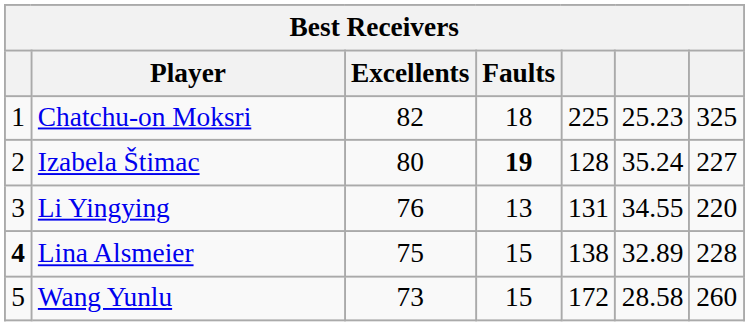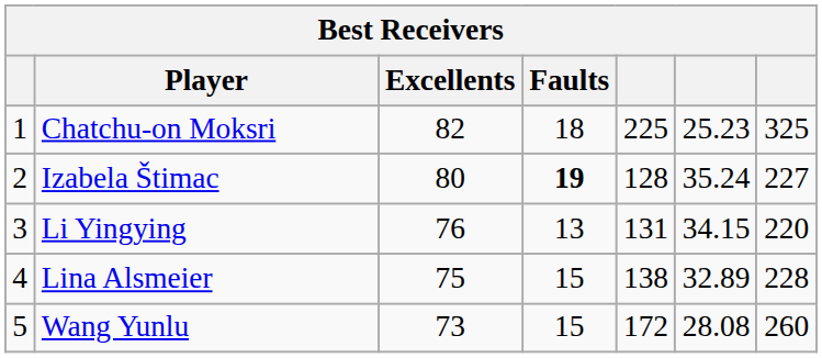 <table class="wikitable sortable" style=font-size:90%>
 <tr>
 <th colspan=7>Best Receivers</th>
 </tr>
 <tr>
 <th></th>
 <th width=158>Player</th>
 <th width=20>Excellents</th>
 <th width=20>Faults</th>
 <th width=20></th>
 <th width=20></th>
 <th width=20></th>
 </tr>
 <tr>
 <td>1</td>
 <td> <a href='#'>Chatchu-on Moksri</a></td>
 <td align=center>82</td>
 <td align=center>18</td>
 <td align=center>225</td>
 <td align=center>25.23</td>
 <td align=center>325</td>
 </tr>
 <tr>
 <td>2</td>
 <td> <a href='#'>Izabela Štimac</a></td>
 <td align=center>80</td>
 <td align=center><strong>19</strong></td>
 <td align=center>128</td>
 <td align=center>35.24</td>
 <td align=center>227</td>
 </tr>
 <tr>
 <td>3</td>
 <td> <a href='#'>Li Yingying</a></td>
 <td align=center>76</td>
 <td align=center>13</td>
 <td align=center>131</td>
-<td align=center>34.55</td>
+<td align=center>34.15</td>
 <td align=center>220</td>
 </tr>
 <tr>
-<td><strong>4</strong></td>
+<td>4</td>
 <td> <a href='#'>Lina Alsmeier</a></td>
 <td align=center>75</td>
 <td align=center>15</td>
 <td align=center>138</td>
 <td align=center>32.89</td>
 <td align=center>228</td>
 </tr>
 <tr>
 <td>5</td>
 <td> <a href='#'>Wang Yunlu</a></td>
 <td align=center>73</td>
 <td align=center>15</td>
 <td align=center>172</td>
-<td align=center>28.58</td>
+<td align=center>28.08</td>
 <td align=center>260</td>
 </tr>
 </table>
